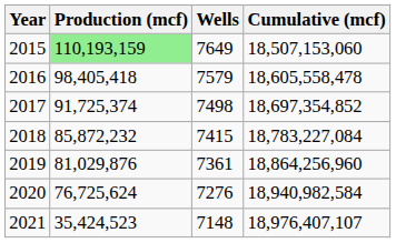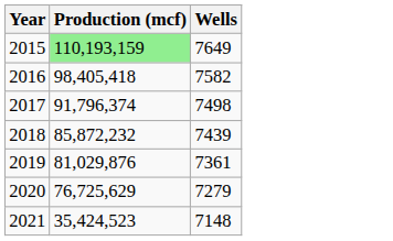 <table class="wikitable">
 <tr>
 <th>Year</th>
 <th>Production (mcf)</th>
 <th>Wells</th>
-<th>Cumulative (mcf)</th>
 </tr>
 <tr>
 <td>2015</td>
 <td style="background: lightgreen;">110,193,159</td>
 <td>7649</td>
-<td>18,507,153,060</td>
 </tr>
 <tr>
 <td>2016</td>
 <td>98,405,418</td>
-<td>7579</td>
-<td>18,605,558,478</td>
+<td>7582</td>
 </tr>
 <tr>
 <td>2017</td>
-<td>91,725,374</td>
+<td>91,796,374</td>
 <td>7498</td>
-<td>18,697,354,852</td>
 </tr>
 <tr>
 <td>2018</td>
 <td>85,872,232</td>
-<td>7415</td>
-<td>18,783,227,084</td>
+<td>7439</td>
 </tr>
 <tr>
 <td>2019</td>
 <td>81,029,876</td>
 <td>7361</td>
-<td>18,864,256,960</td>
 </tr>
 <tr>
 <td>2020</td>
-<td>76,725,624</td>
-<td>7276</td>
-<td>18,940,982,584</td>
+<td>76,725,629</td>
+<td>7279</td>
 </tr>
 <tr>
 <td>2021</td>
 <td>35,424,523</td>
 <td>7148</td>
-<td>18,976,407,107</td>
 </tr>
 </table>
